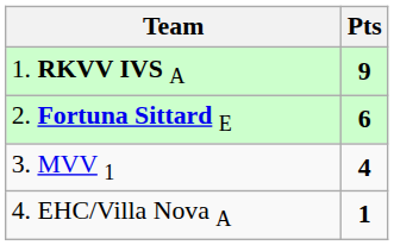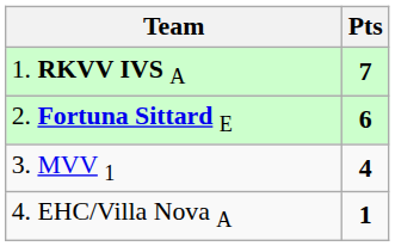 <table class="wikitable" style="text-align:center; float:left; margin-right:1em">
 <tr>
 <th style="width:200px">Team</th>
 <th width=20>Pts</th>
 </tr>
 <tr bgcolor=ccffcc>
 <td align=left>1. <strong>RKVV IVS</strong> <sub>A</sub></td>
-<td><strong>9</strong></td>
+<td><strong>7</strong></td>
 </tr>
 <tr bgcolor=ccffcc>
 <td align=left>2. <strong><a href='#'>Fortuna Sittard</a></strong> <sub>E</sub></td>
 <td><strong>6</strong></td>
 </tr>
 <tr>
 <td align=left>3. <a href='#'>MVV</a> <sub>1</sub></td>
 <td><strong>4</strong></td>
 </tr>
 <tr>
 <td align=left>4. EHC/Villa Nova <sub>A</sub></td>
 <td><strong>1</strong></td>
 </tr>
 </table>
